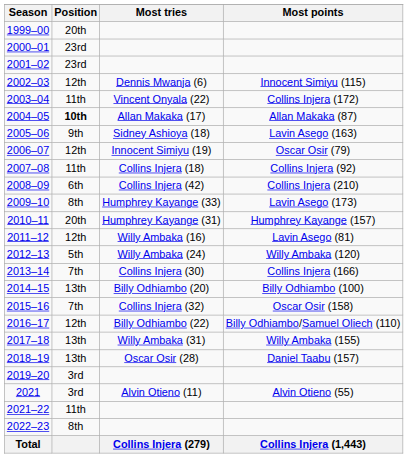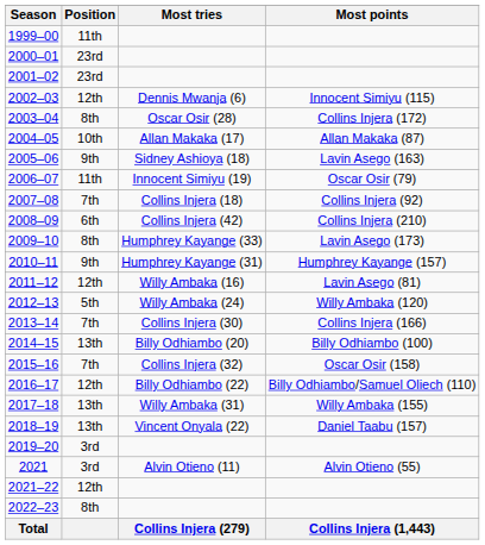 <table class="wikitable sortable" style="text-align: center;">
 <tr>
 </tr>
 <tr>
 <th>Season</th>
 <th>Position</th>
 <th>Most tries</th>
 <th>Most points</th>
 </tr>
 <tr>
 <td><a href='#'>1999–00</a></td>
-<td>20th</td>
+<td>11th</td>
 <td></td>
 <td></td>
 </tr>
 <tr>
 <td><a href='#'>2000–01</a></td>
 <td>23rd</td>
 <td></td>
 <td></td>
 </tr>
 <tr>
 <td><a href='#'>2001–02</a></td>
 <td>23rd</td>
 <td></td>
 <td></td>
 </tr>
 <tr>
 <td><a href='#'>2002–03</a></td>
 <td>12th</td>
 <td><a href='#'>Dennis Mwanja</a> (6)</td>
 <td><a href='#'>Innocent Simiyu</a> (115)</td>
 </tr>
 <tr>
 <td><a href='#'>2003–04</a></td>
-<td>11th</td>
-<td><a href='#'>Vincent Onyala</a> (22)</td>
+<td>8th</td>
+<td><a href='#'>Oscar Osir</a> (28)</td>
 <td><a href='#'>Collins Injera</a> (172)</td>
 </tr>
 <tr>
 <td><a href='#'>2004–05</a></td>
-<td><strong>10th</strong></td>
+<td>10th</td>
 <td><a href='#'>Allan Makaka</a> (17)</td>
 <td><a href='#'>Allan Makaka</a> (87)</td>
 </tr>
 <tr>
 <td><a href='#'>2005–06</a></td>
 <td>9th</td>
 <td><a href='#'>Sidney Ashioya</a> (18)</td>
 <td><a href='#'>Lavin Asego</a> (163)</td>
 </tr>
 <tr>
 <td><a href='#'>2006–07</a></td>
-<td>12th</td>
+<td>11th</td>
 <td><a href='#'>Innocent Simiyu</a> (19)</td>
 <td><a href='#'>Oscar Osir</a> (79)</td>
 </tr>
 <tr>
 <td><a href='#'>2007–08</a></td>
-<td>11th</td>
+<td>7th</td>
 <td><a href='#'>Collins Injera</a> (18)</td>
 <td><a href='#'>Collins Injera</a> (92)</td>
 </tr>
 <tr>
 <td><a href='#'>2008–09</a></td>
 <td>6th</td>
 <td><a href='#'>Collins Injera</a> (42)</td>
 <td><a href='#'>Collins Injera</a> (210)</td>
 </tr>
 <tr>
 <td><a href='#'>2009–10</a></td>
 <td>8th</td>
 <td><a href='#'>Humphrey Kayange</a> (33)</td>
 <td><a href='#'>Lavin Asego</a> (173)</td>
 </tr>
 <tr>
 <td><a href='#'>2010–11</a></td>
-<td>20th</td>
+<td>9th</td>
 <td><a href='#'>Humphrey Kayange</a> (31)</td>
 <td><a href='#'>Humphrey Kayange</a> (157)</td>
 </tr>
 <tr>
 <td><a href='#'>2011–12</a></td>
 <td>12th</td>
 <td><a href='#'>Willy Ambaka</a> (16)</td>
 <td><a href='#'>Lavin Asego</a> (81)</td>
 </tr>
 <tr>
 <td><a href='#'>2012–13</a></td>
 <td>5th</td>
 <td><a href='#'>Willy Ambaka</a> (24)</td>
 <td><a href='#'>Willy Ambaka</a> (120)</td>
 </tr>
 <tr>
 <td><a href='#'>2013–14</a></td>
 <td>7th</td>
 <td><a href='#'>Collins Injera</a> (30)</td>
 <td><a href='#'>Collins Injera</a> (166)</td>
 </tr>
 <tr>
 <td><a href='#'>2014–15</a></td>
 <td>13th</td>
 <td><a href='#'>Billy Odhiambo</a> (20)</td>
 <td><a href='#'>Billy Odhiambo</a> (100)</td>
 </tr>
 <tr>
 <td><a href='#'>2015–16</a></td>
 <td>7th</td>
 <td><a href='#'>Collins Injera</a> (32)</td>
 <td><a href='#'>Oscar Osir</a> (158)</td>
 </tr>
 <tr>
 <td><a href='#'>2016–17</a></td>
 <td>12th</td>
 <td><a href='#'>Billy Odhiambo</a> (22)</td>
 <td><a href='#'>Billy Odhiambo</a>/<a href='#'>Samuel Oliech</a> (110)</td>
 </tr>
 <tr>
 <td><a href='#'>2017–18</a></td>
 <td>13th</td>
 <td><a href='#'>Willy Ambaka</a> (31)</td>
 <td><a href='#'>Willy Ambaka</a> (155)</td>
 </tr>
 <tr>
 <td><a href='#'>2018–19</a></td>
 <td>13th</td>
-<td><a href='#'>Oscar Osir</a> (28)</td>
+<td><a href='#'>Vincent Onyala</a> (22)</td>
 <td><a href='#'>Daniel Taabu</a> (157)</td>
 </tr>
 <tr>
 <td><a href='#'>2019–20</a></td>
 <td>3rd</td>
 <td></td>
 <td></td>
 </tr>
 <tr>
 <td><a href='#'>2021</a></td>
 <td>3rd</td>
 <td><a href='#'>Alvin Otieno</a> (11)</td>
 <td><a href='#'>Alvin Otieno</a> (55)</td>
 </tr>
 <tr>
 <td><a href='#'>2021–22</a></td>
-<td>11th</td>
+<td>12th</td>
 <td></td>
 <td></td>
 </tr>
 <tr>
 <td><a href='#'>2022–23</a></td>
 <td>8th</td>
 <td></td>
 <td></td>
 </tr>
 <tr>
 <th>Total</th>
 <th></th>
 <th><a href='#'>Collins Injera</a> (279)</th>
 <th><a href='#'>Collins Injera</a> (1,443)</th>
 </tr>
 </table>
